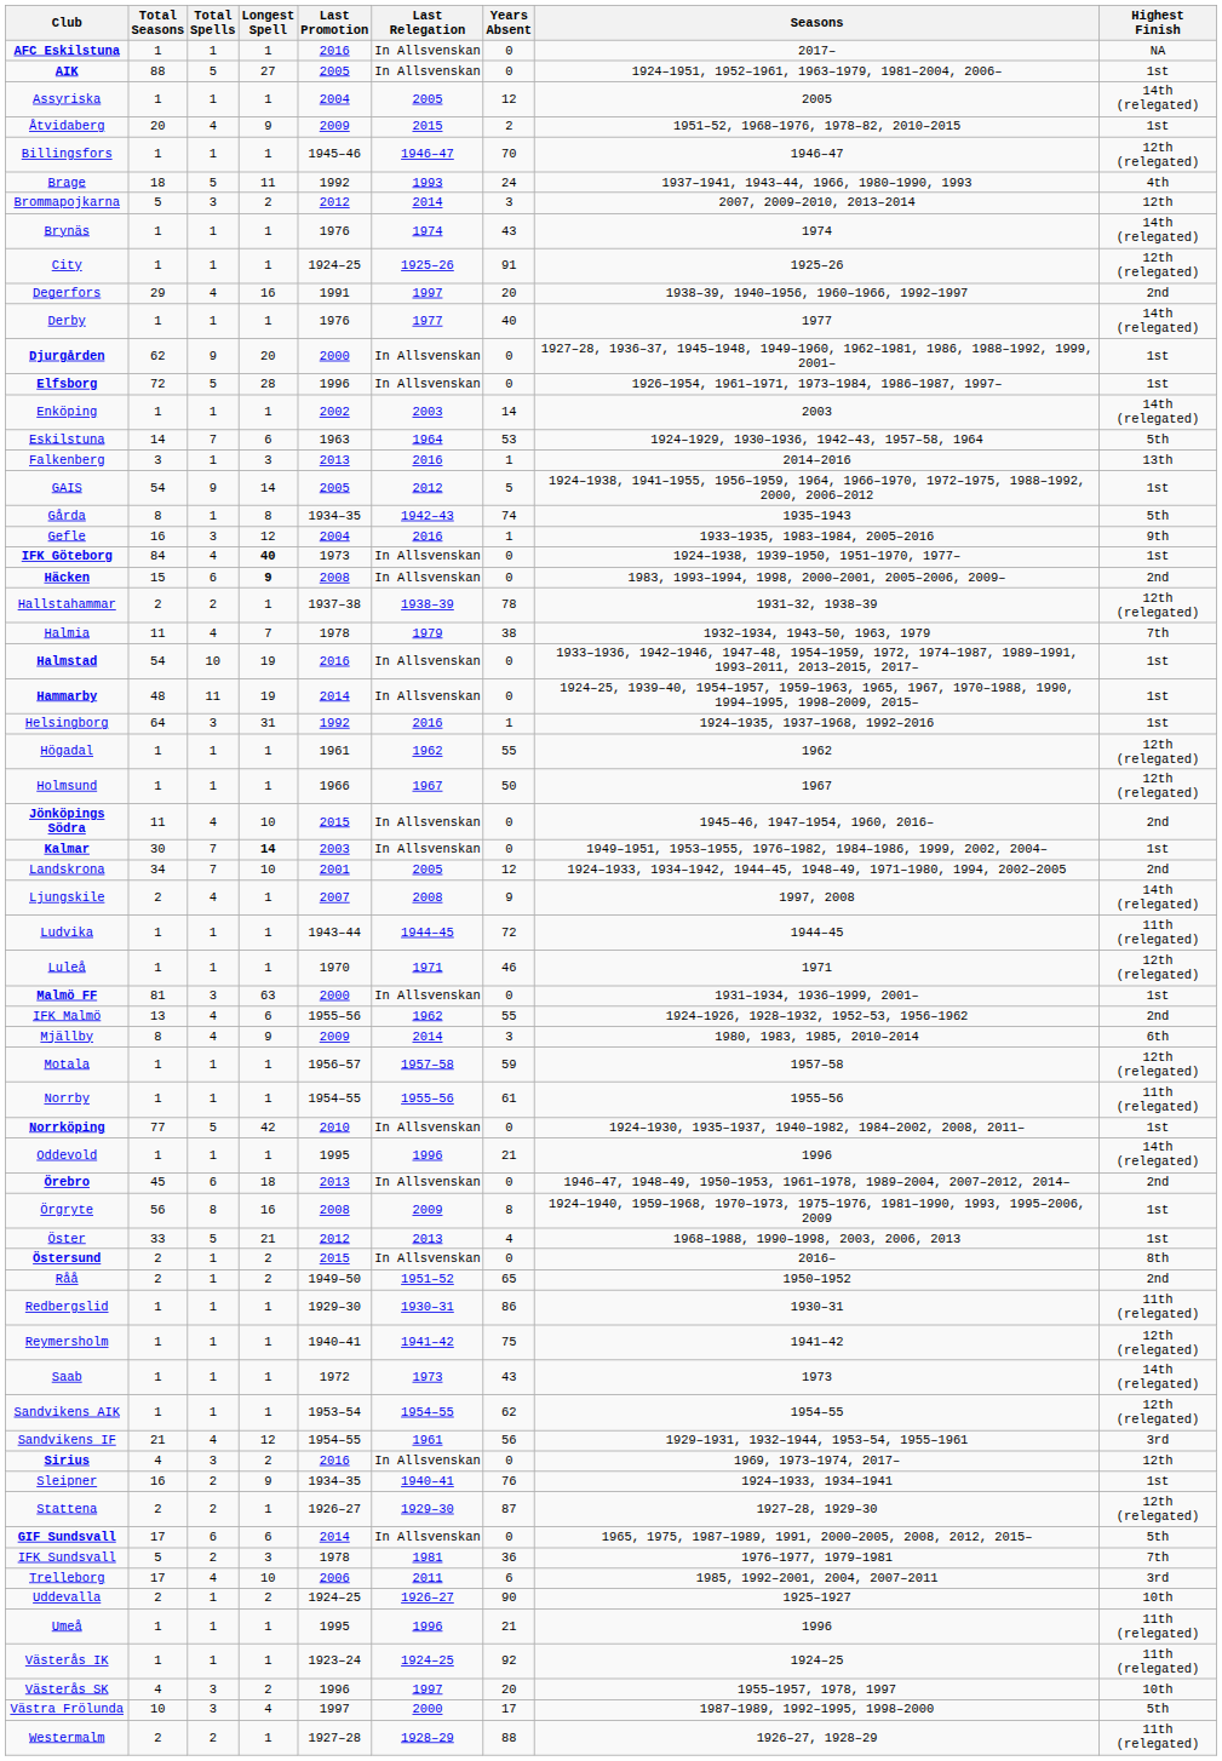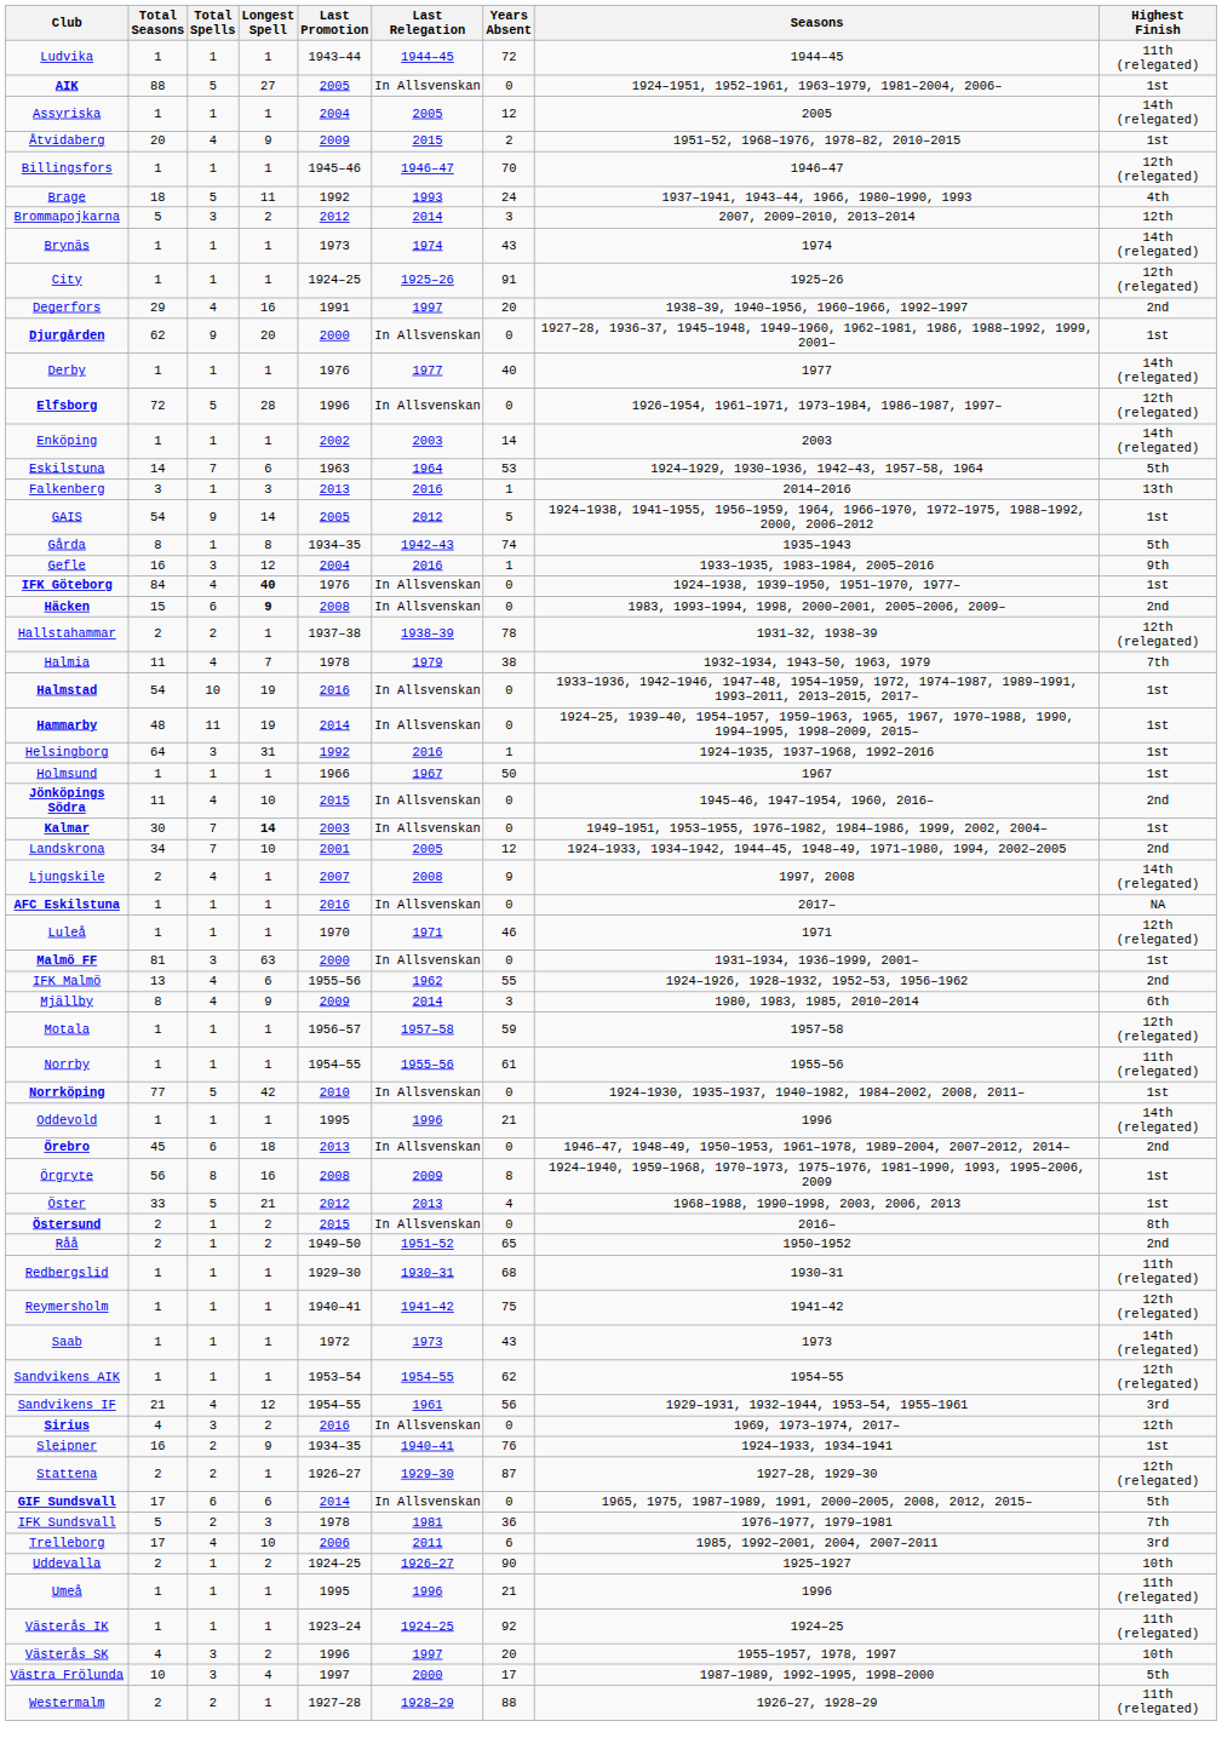 <table class="wikitable sortable" style="text-align:center; font-size:97;">
 <tr>
 <th>Club</th>
 <th>Total<br>Seasons</th>
 <th>Total<br>Spells</th>
 <th>Longest<br>Spell</th>
 <th>Last<br>Promotion</th>
 <th>Last<br>Relegation</th>
 <th>Years<br>Absent</th>
 <th>Seasons</th>
 <th>Highest<br>Finish</th>
 </tr>
 <tr>
-<td><strong><a href='#'>AFC Eskilstuna</a></strong></td>
+<td><a href='#'>Ludvika</a></td>
 <td>1</td>
 <td>1</td>
 <td>1</td>
-<td><a href='#'>2016</a></td>
-<td>In Allsvenskan</td>
-<td>0</td>
-<td>2017–</td>
-<td>NA</td>
+<td>1943–44</td>
+<td><a href='#'>1944–45</a></td>
+<td>72</td>
+<td>1944–45</td>
+<td>11th (relegated)</td>
 </tr>
 <tr>
 <td><strong><a href='#'>AIK</a></strong></td>
 <td>88</td>
 <td>5</td>
 <td>27</td>
 <td><a href='#'>2005</a></td>
 <td>In Allsvenskan</td>
 <td>0</td>
 <td>1924–1951, 1952–1961, 1963–1979, 1981–2004, 2006–</td>
 <td>1st</td>
 </tr>
 <tr>
 <td><a href='#'>Assyriska</a></td>
 <td>1</td>
 <td>1</td>
 <td>1</td>
 <td><a href='#'>2004</a></td>
 <td><a href='#'>2005</a></td>
 <td>12</td>
 <td>2005</td>
 <td>14th (relegated)</td>
 </tr>
 <tr>
 <td><a href='#'>Åtvidaberg</a></td>
 <td>20</td>
 <td>4</td>
 <td>9</td>
 <td><a href='#'>2009</a></td>
 <td><a href='#'>2015</a></td>
 <td>2</td>
 <td>1951–52, 1968–1976, 1978–82, 2010–2015</td>
 <td>1st</td>
 </tr>
 <tr>
 <td><a href='#'>Billingsfors</a></td>
 <td>1</td>
 <td>1</td>
 <td>1</td>
 <td>1945–46</td>
 <td><a href='#'>1946–47</a></td>
 <td>70</td>
 <td>1946–47</td>
 <td>12th (relegated)</td>
 </tr>
 <tr>
 <td><a href='#'>Brage</a></td>
 <td>18</td>
 <td>5</td>
 <td>11</td>
 <td>1992</td>
 <td><a href='#'>1993</a></td>
 <td>24</td>
 <td>1937–1941, 1943–44, 1966, 1980–1990, 1993</td>
 <td>4th</td>
 </tr>
 <tr>
 <td><a href='#'>Brommapojkarna</a></td>
 <td>5</td>
 <td>3</td>
 <td>2</td>
 <td><a href='#'>2012</a></td>
 <td><a href='#'>2014</a></td>
 <td>3</td>
 <td>2007, 2009–2010, 2013–2014</td>
 <td>12th</td>
 </tr>
 <tr>
 <td><a href='#'>Brynäs</a></td>
 <td>1</td>
 <td>1</td>
 <td>1</td>
-<td>1976</td>
+<td>1973</td>
 <td><a href='#'>1974</a></td>
 <td>43</td>
 <td>1974</td>
 <td>14th (relegated)</td>
 </tr>
 <tr>
 <td><a href='#'>City</a></td>
 <td>1</td>
 <td>1</td>
 <td>1</td>
 <td>1924–25</td>
 <td><a href='#'>1925–26</a></td>
 <td>91</td>
 <td>1925–26</td>
 <td>12th (relegated)</td>
 </tr>
 <tr>
 <td><a href='#'>Degerfors</a></td>
 <td>29</td>
 <td>4</td>
 <td>16</td>
 <td>1991</td>
 <td><a href='#'>1997</a></td>
 <td>20</td>
 <td>1938–39, 1940–1956, 1960–1966, 1992–1997</td>
 <td>2nd</td>
 </tr>
 <tr>
+<td><strong><a href='#'>Djurgården</a></strong></td>
+<td>62</td>
+<td>9</td>
+<td>20</td>
+<td><a href='#'>2000</a></td>
+<td>In Allsvenskan</td>
+<td>0</td>
+<td>1927–28, 1936–37, 1945–1948, 1949–1960, 1962–1981, 1986, 1988–1992, 1999, 2001–</td>
+<td>1st</td>
+</tr>
+<tr>
 <td><a href='#'>Derby</a></td>
 <td>1</td>
 <td>1</td>
 <td>1</td>
 <td>1976</td>
 <td><a href='#'>1977</a></td>
 <td>40</td>
 <td>1977</td>
 <td>14th (relegated)</td>
 </tr>
 <tr>
-<td><strong><a href='#'>Djurgården</a></strong></td>
-<td>62</td>
-<td>9</td>
-<td>20</td>
-<td><a href='#'>2000</a></td>
-<td>In Allsvenskan</td>
-<td>0</td>
-<td>1927–28, 1936–37, 1945–1948, 1949–1960, 1962–1981, 1986, 1988–1992, 1999, 2001–</td>
-<td>1st</td>
-</tr>
-<tr>
 <td><strong><a href='#'>Elfsborg</a></strong></td>
 <td>72</td>
 <td>5</td>
 <td>28</td>
 <td>1996</td>
 <td>In Allsvenskan</td>
 <td>0</td>
 <td>1926–1954, 1961–1971, 1973–1984, 1986–1987, 1997–</td>
-<td>1st</td>
+<td>12th (relegated)</td>
 </tr>
 <tr>
 <td><a href='#'>Enköping</a></td>
 <td>1</td>
 <td>1</td>
 <td>1</td>
 <td><a href='#'>2002</a></td>
 <td><a href='#'>2003</a></td>
 <td>14</td>
 <td>2003</td>
 <td>14th (relegated)</td>
 </tr>
 <tr>
 <td><a href='#'>Eskilstuna</a></td>
 <td>14</td>
 <td>7</td>
 <td>6</td>
 <td>1963</td>
 <td><a href='#'>1964</a></td>
 <td>53</td>
 <td>1924–1929, 1930–1936, 1942–43, 1957–58, 1964</td>
 <td>5th</td>
 </tr>
 <tr>
 <td><a href='#'>Falkenberg</a></td>
 <td>3</td>
 <td>1</td>
 <td>3</td>
 <td><a href='#'>2013</a></td>
 <td><a href='#'>2016</a></td>
 <td>1</td>
 <td>2014–2016</td>
 <td>13th</td>
 </tr>
 <tr>
 <td><a href='#'>GAIS</a></td>
 <td>54</td>
 <td>9</td>
 <td>14</td>
 <td><a href='#'>2005</a></td>
 <td><a href='#'>2012</a></td>
 <td>5</td>
 <td>1924–1938, 1941–1955, 1956–1959, 1964, 1966–1970, 1972–1975, 1988–1992, 2000, 2006–2012</td>
 <td>1st</td>
 </tr>
 <tr>
 <td><a href='#'>Gårda</a></td>
 <td>8</td>
 <td>1</td>
 <td>8</td>
 <td>1934–35</td>
 <td><a href='#'>1942–43</a></td>
 <td>74</td>
 <td>1935–1943</td>
 <td>5th</td>
 </tr>
 <tr>
 <td><a href='#'>Gefle</a></td>
 <td>16</td>
 <td>3</td>
 <td>12</td>
 <td><a href='#'>2004</a></td>
 <td><a href='#'>2016</a></td>
 <td>1</td>
 <td>1933–1935, 1983–1984, 2005–2016</td>
 <td>9th</td>
 </tr>
 <tr>
 <td><strong><a href='#'>IFK Göteborg</a></strong></td>
 <td>84</td>
 <td>4</td>
 <td><strong>40</strong></td>
-<td>1973</td>
+<td>1976</td>
 <td>In Allsvenskan</td>
 <td>0</td>
 <td>1924–1938, 1939–1950, 1951–1970, 1977–</td>
 <td>1st</td>
 </tr>
 <tr>
 <td><strong><a href='#'>Häcken</a></strong></td>
 <td>15</td>
 <td>6</td>
 <td><strong>9</strong></td>
 <td><a href='#'>2008</a></td>
 <td>In Allsvenskan</td>
 <td>0</td>
 <td>1983, 1993–1994, 1998, 2000–2001, 2005–2006, 2009–</td>
 <td>2nd</td>
 </tr>
 <tr>
 <td><a href='#'>Hallstahammar</a></td>
 <td>2</td>
 <td>2</td>
 <td>1</td>
 <td>1937–38</td>
 <td><a href='#'>1938–39</a></td>
 <td>78</td>
 <td>1931–32, 1938–39</td>
 <td>12th (relegated)</td>
 </tr>
 <tr>
 <td><a href='#'>Halmia</a></td>
 <td>11</td>
 <td>4</td>
 <td>7</td>
 <td>1978</td>
 <td><a href='#'>1979</a></td>
 <td>38</td>
 <td>1932–1934, 1943–50, 1963, 1979</td>
 <td>7th</td>
 </tr>
 <tr>
 <td><strong><a href='#'>Halmstad</a></strong></td>
 <td>54</td>
 <td>10</td>
 <td>19</td>
 <td><a href='#'>2016</a></td>
 <td>In Allsvenskan</td>
 <td>0</td>
 <td>1933–1936, 1942–1946, 1947–48, 1954–1959, 1972, 1974–1987, 1989–1991, 1993–2011, 2013–2015, 2017–</td>
 <td>1st</td>
 </tr>
 <tr>
 <td><strong><a href='#'>Hammarby</a></strong></td>
 <td>48</td>
 <td>11</td>
 <td>19</td>
 <td><a href='#'>2014</a></td>
 <td>In Allsvenskan</td>
 <td>0</td>
 <td>1924–25, 1939–40, 1954–1957, 1959–1963, 1965, 1967, 1970–1988, 1990, 1994–1995, 1998–2009, 2015–</td>
 <td>1st</td>
 </tr>
 <tr>
 <td><a href='#'>Helsingborg</a></td>
 <td>64</td>
 <td>3</td>
 <td>31</td>
 <td><a href='#'>1992</a></td>
 <td><a href='#'>2016</a></td>
 <td>1</td>
 <td>1924–1935, 1937–1968, 1992–2016</td>
 <td>1st</td>
 </tr>
 <tr>
-<td><a href='#'>Högadal</a></td>
-<td>1</td>
-<td>1</td>
-<td>1</td>
-<td>1961</td>
-<td><a href='#'>1962</a></td>
-<td>55</td>
-<td>1962</td>
-<td>12th (relegated)</td>
-</tr>
-<tr>
 <td><a href='#'>Holmsund</a></td>
 <td>1</td>
 <td>1</td>
 <td>1</td>
 <td>1966</td>
 <td><a href='#'>1967</a></td>
 <td>50</td>
 <td>1967</td>
-<td>12th (relegated)</td>
+<td>1st</td>
 </tr>
 <tr>
 <td><strong><a href='#'>Jönköpings Södra</a></strong></td>
 <td>11</td>
 <td>4</td>
 <td>10</td>
 <td><a href='#'>2015</a></td>
 <td>In Allsvenskan</td>
 <td>0</td>
 <td>1945–46, 1947–1954, 1960, 2016–</td>
 <td>2nd</td>
 </tr>
 <tr>
 <td><strong><a href='#'>Kalmar</a></strong></td>
 <td>30</td>
 <td>7</td>
 <td><strong>14</strong></td>
 <td><a href='#'>2003</a></td>
 <td>In Allsvenskan</td>
 <td>0</td>
 <td>1949–1951, 1953–1955, 1976–1982, 1984–1986, 1999, 2002, 2004–</td>
 <td>1st</td>
 </tr>
 <tr>
 <td><a href='#'>Landskrona</a></td>
 <td>34</td>
 <td>7</td>
 <td>10</td>
 <td><a href='#'>2001</a></td>
 <td><a href='#'>2005</a></td>
 <td>12</td>
 <td>1924–1933, 1934–1942, 1944–45, 1948–49, 1971–1980, 1994, 2002–2005</td>
 <td>2nd</td>
 </tr>
 <tr>
 <td><a href='#'>Ljungskile</a></td>
 <td>2</td>
 <td>4</td>
 <td>1</td>
 <td><a href='#'>2007</a></td>
 <td><a href='#'>2008</a></td>
 <td>9</td>
 <td>1997, 2008</td>
 <td>14th (relegated)</td>
 </tr>
 <tr>
-<td><a href='#'>Ludvika</a></td>
+<td><strong><a href='#'>AFC Eskilstuna</a></strong></td>
 <td>1</td>
 <td>1</td>
 <td>1</td>
-<td>1943–44</td>
-<td><a href='#'>1944–45</a></td>
-<td>72</td>
-<td>1944–45</td>
-<td>11th (relegated)</td>
+<td><a href='#'>2016</a></td>
+<td>In Allsvenskan</td>
+<td>0</td>
+<td>2017–</td>
+<td>NA</td>
 </tr>
 <tr>
 <td><a href='#'>Luleå</a></td>
 <td>1</td>
 <td>1</td>
 <td>1</td>
 <td>1970</td>
 <td><a href='#'>1971</a></td>
 <td>46</td>
 <td>1971</td>
 <td>12th (relegated)</td>
 </tr>
 <tr>
 <td><strong><a href='#'>Malmö FF</a></strong></td>
 <td>81</td>
 <td>3</td>
 <td>63</td>
 <td><a href='#'>2000</a></td>
 <td>In Allsvenskan</td>
 <td>0</td>
 <td>1931–1934, 1936–1999, 2001–</td>
 <td>1st</td>
 </tr>
 <tr>
 <td><a href='#'>IFK Malmö</a></td>
 <td>13</td>
 <td>4</td>
 <td>6</td>
 <td>1955–56</td>
 <td><a href='#'>1962</a></td>
 <td>55</td>
 <td>1924–1926, 1928–1932, 1952–53, 1956–1962</td>
 <td>2nd</td>
 </tr>
 <tr>
 <td><a href='#'>Mjällby</a></td>
 <td>8</td>
 <td>4</td>
 <td>9</td>
 <td><a href='#'>2009</a></td>
 <td><a href='#'>2014</a></td>
 <td>3</td>
 <td>1980, 1983, 1985, 2010–2014</td>
 <td>6th</td>
 </tr>
 <tr>
 <td><a href='#'>Motala</a></td>
 <td>1</td>
 <td>1</td>
 <td>1</td>
 <td>1956–57</td>
 <td><a href='#'>1957–58</a></td>
 <td>59</td>
 <td>1957–58</td>
 <td>12th (relegated)</td>
 </tr>
 <tr>
 <td><a href='#'>Norrby</a></td>
 <td>1</td>
 <td>1</td>
 <td>1</td>
 <td>1954–55</td>
 <td><a href='#'>1955–56</a></td>
 <td>61</td>
 <td>1955–56</td>
 <td>11th (relegated)</td>
 </tr>
 <tr>
 <td><strong><a href='#'>Norrköping</a></strong></td>
 <td>77</td>
 <td>5</td>
 <td>42</td>
 <td><a href='#'>2010</a></td>
 <td>In Allsvenskan</td>
 <td>0</td>
 <td>1924–1930, 1935–1937, 1940–1982, 1984–2002, 2008, 2011–</td>
 <td>1st</td>
 </tr>
 <tr>
 <td><a href='#'>Oddevold</a></td>
 <td>1</td>
 <td>1</td>
 <td>1</td>
 <td>1995</td>
 <td><a href='#'>1996</a></td>
 <td>21</td>
 <td>1996</td>
 <td>14th (relegated)</td>
 </tr>
 <tr>
 <td><strong><a href='#'>Örebro</a></strong></td>
 <td>45</td>
 <td>6</td>
 <td>18</td>
 <td><a href='#'>2013</a></td>
 <td>In Allsvenskan</td>
 <td>0</td>
 <td>1946–47, 1948–49, 1950–1953, 1961–1978, 1989–2004, 2007–2012, 2014–</td>
 <td>2nd</td>
 </tr>
 <tr>
 <td><a href='#'>Örgryte</a></td>
 <td>56</td>
 <td>8</td>
 <td>16</td>
 <td><a href='#'>2008</a></td>
 <td><a href='#'>2009</a></td>
 <td>8</td>
 <td>1924–1940, 1959–1968, 1970–1973, 1975–1976, 1981–1990, 1993, 1995–2006, 2009</td>
 <td>1st</td>
 </tr>
 <tr>
 <td><a href='#'>Öster</a></td>
 <td>33</td>
 <td>5</td>
 <td>21</td>
 <td><a href='#'>2012</a></td>
 <td><a href='#'>2013</a></td>
 <td>4</td>
 <td>1968–1988, 1990–1998, 2003, 2006, 2013</td>
 <td>1st</td>
 </tr>
 <tr>
 <td><strong><a href='#'>Östersund</a></strong></td>
 <td>2</td>
 <td>1</td>
 <td>2</td>
 <td><a href='#'>2015</a></td>
 <td>In Allsvenskan</td>
 <td>0</td>
 <td>2016–</td>
 <td>8th</td>
 </tr>
 <tr>
 <td><a href='#'>Råå</a></td>
 <td>2</td>
 <td>1</td>
 <td>2</td>
 <td>1949–50</td>
 <td><a href='#'>1951–52</a></td>
 <td>65</td>
 <td>1950–1952</td>
 <td>2nd</td>
 </tr>
 <tr>
 <td><a href='#'>Redbergslid</a></td>
 <td>1</td>
 <td>1</td>
 <td>1</td>
 <td>1929–30</td>
 <td><a href='#'>1930–31</a></td>
-<td>86</td>
+<td>68</td>
 <td>1930–31</td>
 <td>11th (relegated)</td>
 </tr>
 <tr>
 <td><a href='#'>Reymersholm</a></td>
 <td>1</td>
 <td>1</td>
 <td>1</td>
 <td>1940–41</td>
 <td><a href='#'>1941–42</a></td>
 <td>75</td>
 <td>1941–42</td>
 <td>12th (relegated)</td>
 </tr>
 <tr>
 <td><a href='#'>Saab</a></td>
 <td>1</td>
 <td>1</td>
 <td>1</td>
 <td>1972</td>
 <td><a href='#'>1973</a></td>
 <td>43</td>
 <td>1973</td>
 <td>14th (relegated)</td>
 </tr>
 <tr>
 <td><a href='#'>Sandvikens AIK</a></td>
 <td>1</td>
 <td>1</td>
 <td>1</td>
 <td>1953–54</td>
 <td><a href='#'>1954–55</a></td>
 <td>62</td>
 <td>1954–55</td>
 <td>12th (relegated)</td>
 </tr>
 <tr>
 <td><a href='#'>Sandvikens IF</a></td>
 <td>21</td>
 <td>4</td>
 <td>12</td>
 <td>1954–55</td>
 <td><a href='#'>1961</a></td>
 <td>56</td>
 <td>1929–1931, 1932–1944, 1953–54, 1955–1961</td>
 <td>3rd</td>
 </tr>
 <tr>
 <td><strong><a href='#'>Sirius</a></strong></td>
 <td>4</td>
 <td>3</td>
 <td>2</td>
 <td><a href='#'>2016</a></td>
 <td>In Allsvenskan</td>
 <td>0</td>
 <td>1969, 1973–1974, 2017–</td>
 <td>12th</td>
 </tr>
 <tr>
 <td><a href='#'>Sleipner</a></td>
 <td>16</td>
 <td>2</td>
 <td>9</td>
 <td>1934–35</td>
 <td><a href='#'>1940–41</a></td>
 <td>76</td>
 <td>1924–1933, 1934–1941</td>
 <td>1st</td>
 </tr>
 <tr>
 <td><a href='#'>Stattena</a></td>
 <td>2</td>
 <td>2</td>
 <td>1</td>
 <td>1926–27</td>
 <td><a href='#'>1929–30</a></td>
 <td>87</td>
 <td>1927–28, 1929–30</td>
 <td>12th (relegated)</td>
 </tr>
 <tr>
 <td><strong><a href='#'>GIF Sundsvall</a></strong></td>
 <td>17</td>
 <td>6</td>
 <td>6</td>
 <td><a href='#'>2014</a></td>
 <td>In Allsvenskan</td>
 <td>0</td>
 <td>1965, 1975, 1987–1989, 1991, 2000–2005, 2008, 2012, 2015–</td>
 <td>5th</td>
 </tr>
 <tr>
 <td><a href='#'>IFK Sundsvall</a></td>
 <td>5</td>
 <td>2</td>
 <td>3</td>
 <td>1978</td>
 <td><a href='#'>1981</a></td>
 <td>36</td>
 <td>1976–1977, 1979–1981</td>
 <td>7th</td>
 </tr>
 <tr>
 <td><a href='#'>Trelleborg</a></td>
 <td>17</td>
 <td>4</td>
 <td>10</td>
 <td><a href='#'>2006</a></td>
 <td><a href='#'>2011</a></td>
 <td>6</td>
 <td>1985, 1992–2001, 2004, 2007–2011</td>
 <td>3rd</td>
 </tr>
 <tr>
 <td><a href='#'>Uddevalla</a></td>
 <td>2</td>
 <td>1</td>
 <td>2</td>
 <td>1924–25</td>
 <td><a href='#'>1926–27</a></td>
 <td>90</td>
 <td>1925–1927</td>
 <td>10th</td>
 </tr>
 <tr>
 <td><a href='#'>Umeå</a></td>
 <td>1</td>
 <td>1</td>
 <td>1</td>
 <td>1995</td>
 <td><a href='#'>1996</a></td>
 <td>21</td>
 <td>1996</td>
 <td>11th (relegated)</td>
 </tr>
 <tr>
 <td><a href='#'>Västerås IK</a></td>
 <td>1</td>
 <td>1</td>
 <td>1</td>
 <td>1923–24</td>
 <td><a href='#'>1924–25</a></td>
 <td>92</td>
 <td>1924–25</td>
 <td>11th (relegated)</td>
 </tr>
 <tr>
 <td><a href='#'>Västerås SK</a></td>
 <td>4</td>
 <td>3</td>
 <td>2</td>
 <td>1996</td>
 <td><a href='#'>1997</a></td>
 <td>20</td>
 <td>1955–1957, 1978, 1997</td>
 <td>10th</td>
 </tr>
 <tr>
 <td><a href='#'>Västra Frölunda</a></td>
 <td>10</td>
 <td>3</td>
 <td>4</td>
 <td>1997</td>
 <td><a href='#'>2000</a></td>
 <td>17</td>
 <td>1987–1989, 1992–1995, 1998–2000</td>
 <td>5th</td>
 </tr>
 <tr>
 <td><a href='#'>Westermalm</a></td>
 <td>2</td>
 <td>2</td>
 <td>1</td>
 <td>1927–28</td>
 <td><a href='#'>1928–29</a></td>
 <td>88</td>
 <td>1926–27, 1928–29</td>
 <td>11th (relegated)</td>
 </tr>
 </table>
